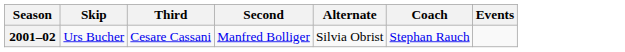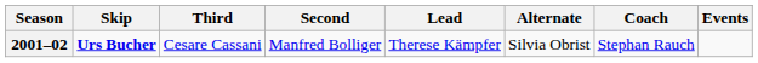 <table class="wikitable">
 <tr>
 <th scope="col" width=60>Season</th>
 <th scope="col">Skip</th>
 <th scope="col">Third</th>
 <th scope="col">Second</th>
+<th scope="col">Lead</th>
 <th scope="col">Alternate</th>
 <th scope="col">Coach</th>
 <th scope="col">Events</th>
 </tr>
 <tr>
 <th scope="row">2001–02</th>
-<td><a href='#'>Urs Bucher</a></td>
+<td><strong><a href='#'>Urs Bucher</a></strong></td>
 <td><a href='#'>Cesare Cassani</a></td>
 <td><a href='#'>Manfred Bolliger</a></td>
+<td><a href='#'>Therese Kämpfer</a></td>
 <td>Silvia Obrist</td>
 <td><a href='#'>Stephan Rauch</a></td>
 <td> </td>
 </tr>
 </table>
